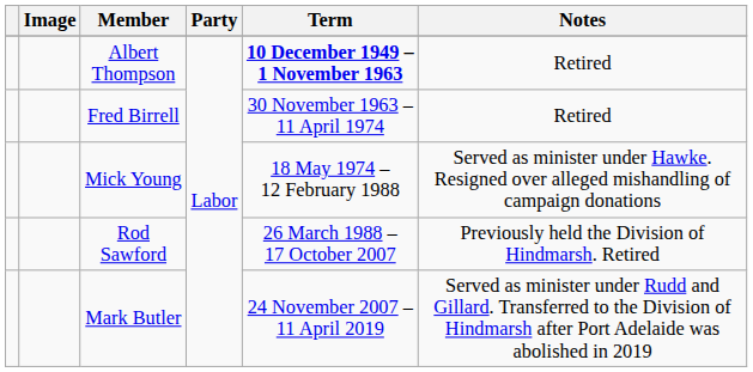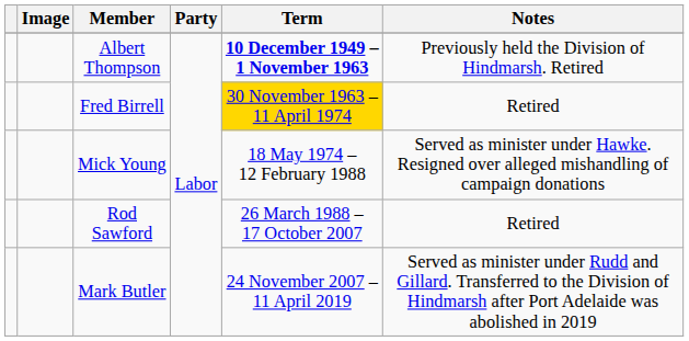 <table class=wikitable style="text-align:center">
 <tr>
 <th></th>
 <th>Image</th>
 <th>Member</th>
 <th>Party</th>
 <th>Term</th>
 <th>Notes</th>
 </tr>
 <tr>
 </tr>
 <tr>
 <td> </td>
 <td></td>
 <td><a href='#'>Albert Thompson</a><br></td>
 <td rowspan="5"><a href='#'>Labor</a></td>
 <td nowrap><strong><a href='#'>10 December 1949</a> –<br><a href='#'>1 November 1963</a></strong></td>
-<td>Retired</td>
+<td>Previously held the Division of <a href='#'>Hindmarsh</a>. Retired</td>
 </tr>
 <tr>
 <td> </td>
 <td></td>
 <td><a href='#'>Fred Birrell</a><br></td>
-<td nowrap><a href='#'>30 November 1963</a> –<br><a href='#'>11 April 1974</a></td>
+<td nowrap style="background: gold;"><a href='#'>30 November 1963</a> –<br><a href='#'>11 April 1974</a></td>
 <td>Retired</td>
 </tr>
 <tr>
 <td> </td>
 <td></td>
 <td><a href='#'>Mick Young</a><br></td>
 <td nowrap><a href='#'>18 May 1974</a> –<br>12 February 1988</td>
 <td>Served as minister under <a href='#'>Hawke</a>. Resigned over alleged mishandling of campaign donations</td>
 </tr>
 <tr>
 <td> </td>
 <td></td>
 <td><a href='#'>Rod Sawford</a><br></td>
 <td nowrap><a href='#'>26 March 1988</a> –<br><a href='#'>17 October 2007</a></td>
-<td>Previously held the Division of <a href='#'>Hindmarsh</a>. Retired</td>
+<td>Retired</td>
 </tr>
 <tr>
 <td> </td>
 <td></td>
 <td><a href='#'>Mark Butler</a><br></td>
 <td nowrap><a href='#'>24 November 2007</a> –<br><a href='#'>11 April 2019</a></td>
 <td>Served as minister under <a href='#'>Rudd</a> and <a href='#'>Gillard</a>. Transferred to the Division of <a href='#'>Hindmarsh</a> after Port Adelaide was abolished in 2019</td>
 </tr>
 </table>
